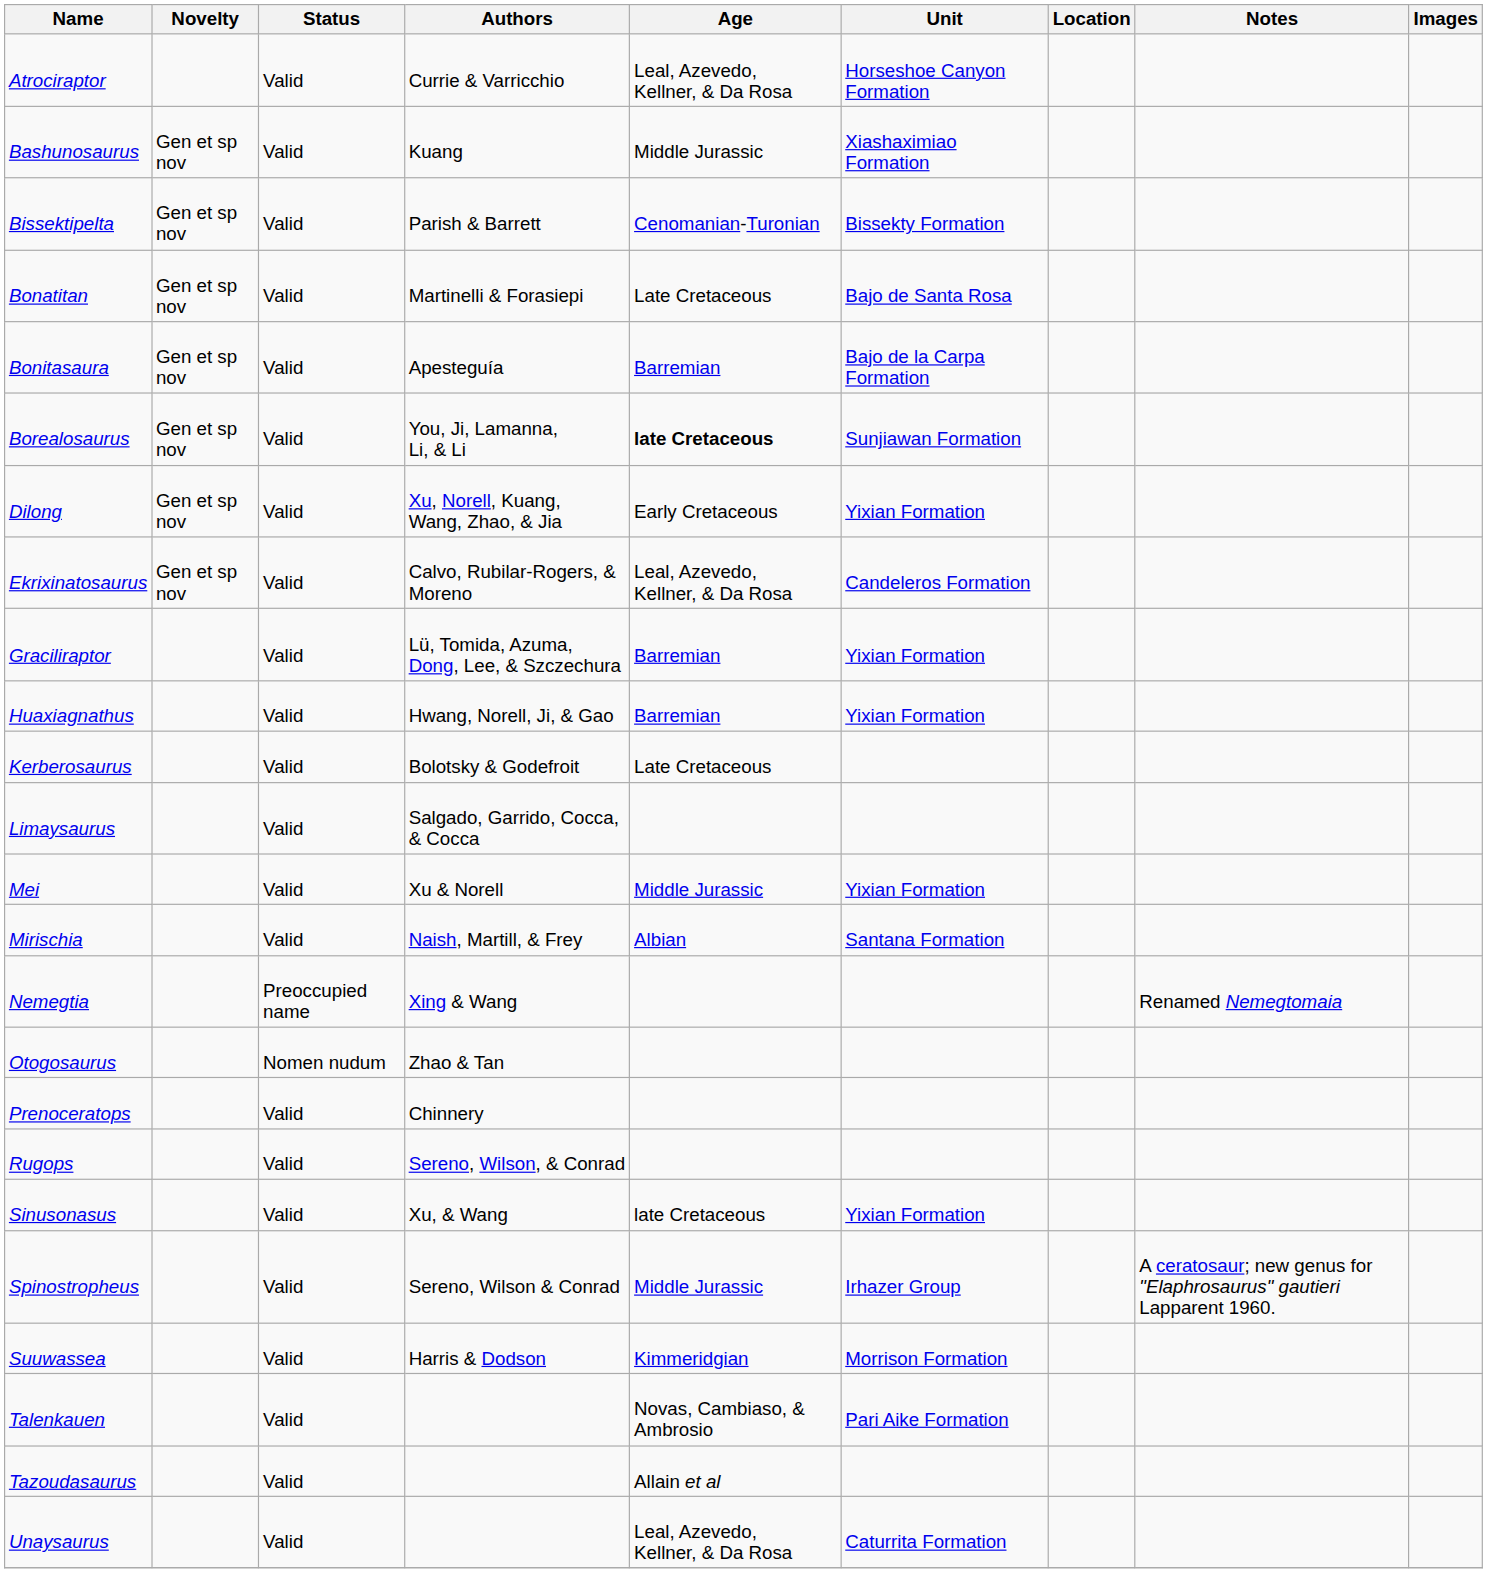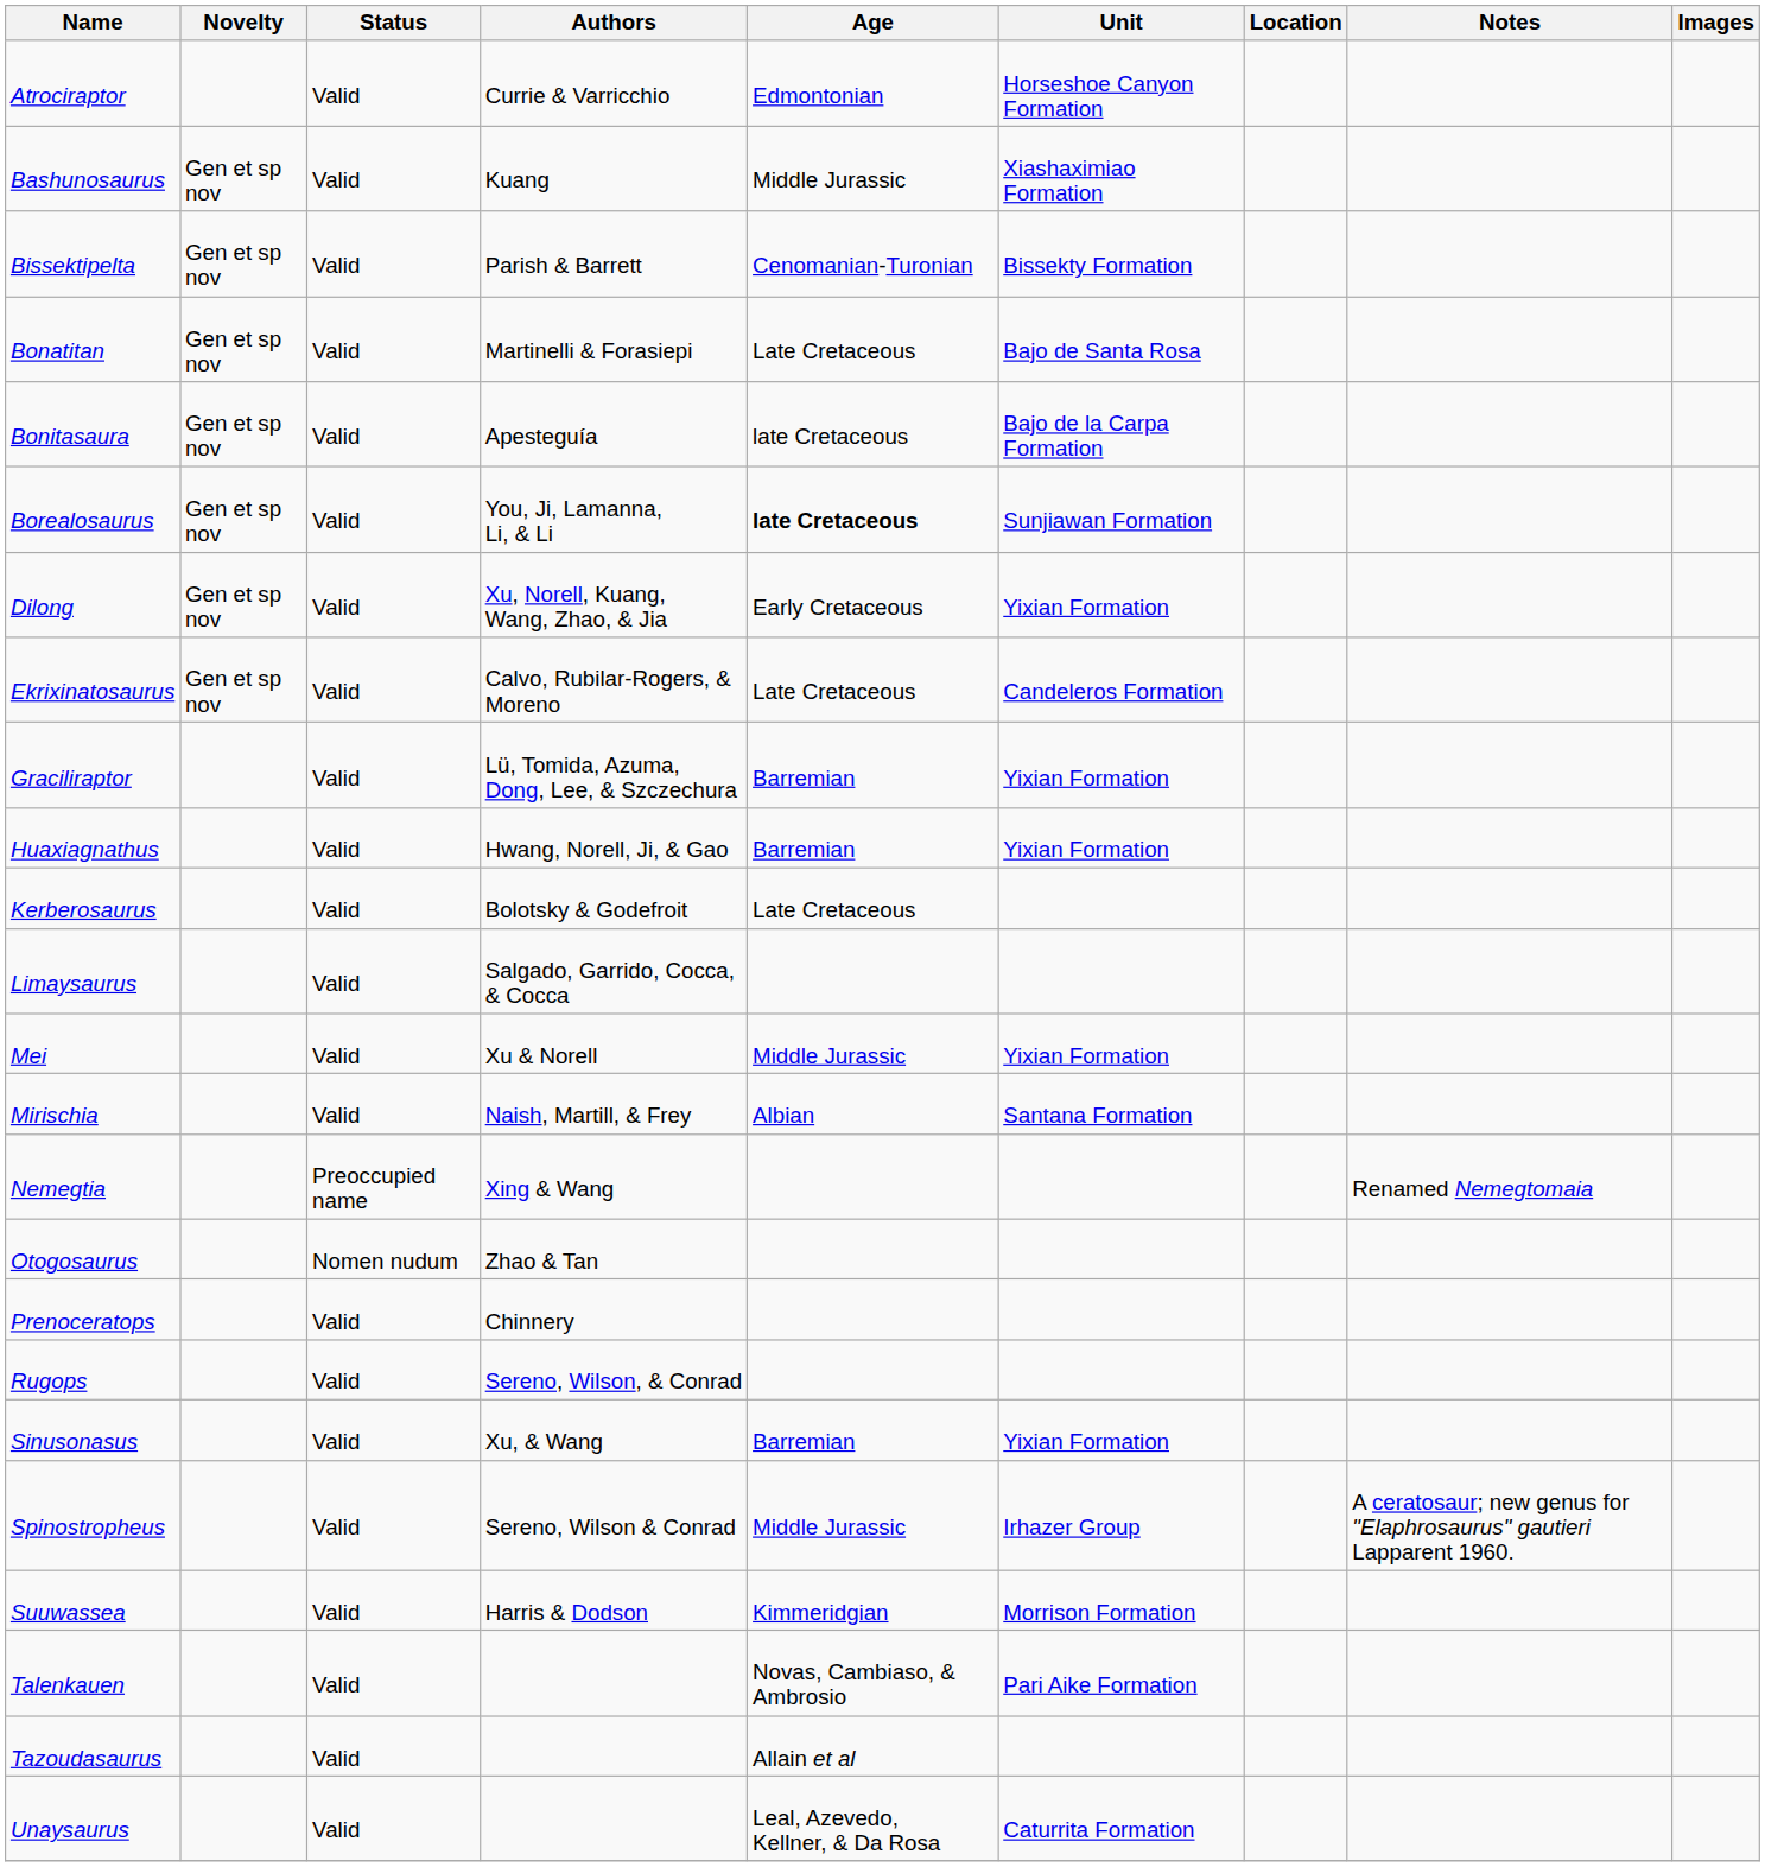 <table class="wikitable sortable" align="center" width="100%">
 <tr>
 <th>Name</th>
 <th>Novelty</th>
 <th>Status</th>
 <th>Authors</th>
 <th>Age</th>
 <th>Unit</th>
 <th>Location</th>
 <th>Notes</th>
 <th>Images</th>
 </tr>
 <tr>
 <td><br><em><a href='#'>Atrociraptor</a></em></td>
 <td></td>
 <td><br>Valid</td>
 <td><br>Currie & Varricchio</td>
-<td><br>Leal, Azevedo, <br>Kellner, & Da Rosa</td>
+<td><br><a href='#'>Edmontonian</a></td>
 <td><br><a href='#'>Horseshoe Canyon Formation</a></td>
 <td><br></td>
 <td></td>
 <td><br></td>
 </tr>
 <tr>
 <td><br><em><a href='#'>Bashunosaurus</a></em></td>
 <td><br>Gen et sp nov</td>
 <td><br>Valid</td>
 <td><br>Kuang</td>
 <td><br>Middle Jurassic</td>
 <td><br><a href='#'>Xiashaximiao Formation</a></td>
 <td><br></td>
 <td></td>
 <td></td>
 </tr>
 <tr>
 <td><br><em><a href='#'>Bissektipelta</a></em></td>
 <td><br>Gen et sp nov</td>
 <td><br>Valid</td>
 <td><br>Parish & Barrett</td>
 <td><br><a href='#'>Cenomanian</a>-<a href='#'>Turonian</a></td>
 <td><br><a href='#'>Bissekty Formation</a></td>
 <td><br></td>
 <td></td>
 <td></td>
 </tr>
 <tr>
 <td><br><em><a href='#'>Bonatitan</a></em></td>
 <td><br>Gen et sp nov</td>
 <td><br>Valid</td>
 <td><br>Martinelli & Forasiepi</td>
 <td><br>Late Cretaceous</td>
 <td><br><a href='#'>Bajo de Santa Rosa</a></td>
 <td><br></td>
 <td></td>
 <td></td>
 </tr>
 <tr>
 <td><br><em><a href='#'>Bonitasaura</a></em></td>
 <td><br>Gen et sp nov</td>
 <td><br>Valid</td>
 <td><br>Apesteguía</td>
-<td><br><a href='#'>Barremian</a></td>
+<td><br>late Cretaceous</td>
 <td><br><a href='#'>Bajo de la Carpa Formation</a></td>
 <td><br></td>
 <td></td>
 <td><br></td>
 </tr>
 <tr>
 <td><br><em><a href='#'>Borealosaurus</a></em></td>
 <td><br>Gen et sp nov</td>
 <td><br>Valid</td>
 <td><br>You, Ji, Lamanna, <br>Li, & Li</td>
 <td><strong><br>late Cretaceous</strong></td>
 <td><br><a href='#'>Sunjiawan Formation</a></td>
 <td><br></td>
 <td></td>
 <td></td>
 </tr>
 <tr>
 <td><br><em><a href='#'>Dilong</a></em></td>
 <td><br>Gen et sp nov</td>
 <td><br>Valid</td>
 <td><br><a href='#'>Xu</a>, <a href='#'>Norell</a>, Kuang,<br> Wang, Zhao, & Jia</td>
 <td><br>Early Cretaceous</td>
 <td><br><a href='#'>Yixian Formation</a></td>
 <td><br></td>
 <td></td>
 <td><br></td>
 </tr>
 <tr>
 <td><br><em><a href='#'>Ekrixinatosaurus</a></em></td>
 <td><br>Gen et sp nov</td>
 <td><br>Valid</td>
 <td><br>Calvo, Rubilar-Rogers, & Moreno</td>
-<td><br>Leal, Azevedo, <br>Kellner, & Da Rosa</td>
+<td><br>Late Cretaceous</td>
 <td><br><a href='#'>Candeleros Formation</a></td>
 <td><br></td>
 <td></td>
 <td><br></td>
 </tr>
 <tr>
 <td><br><em><a href='#'>Graciliraptor</a></em></td>
 <td></td>
 <td><br>Valid</td>
 <td><br>Lü, Tomida, Azuma, <br><a href='#'>Dong</a>, Lee, & Szczechura</td>
 <td><br><a href='#'>Barremian</a></td>
 <td><br><a href='#'>Yixian Formation</a></td>
 <td><br></td>
 <td></td>
 <td></td>
 </tr>
 <tr>
 <td><br><em><a href='#'>Huaxiagnathus</a></em></td>
 <td></td>
 <td><br>Valid</td>
 <td><br>Hwang, Norell, Ji, & Gao</td>
 <td><br><a href='#'>Barremian</a></td>
 <td><br><a href='#'>Yixian Formation</a></td>
 <td><br></td>
 <td></td>
 <td><br></td>
 </tr>
 <tr>
 <td><br><em><a href='#'>Kerberosaurus</a></em></td>
 <td></td>
 <td><br>Valid</td>
 <td><br>Bolotsky & Godefroit</td>
 <td><br>Late Cretaceous</td>
 <td></td>
 <td><br></td>
 <td></td>
 <td></td>
 </tr>
 <tr>
 <td><br><em><a href='#'>Limaysaurus</a></em></td>
 <td></td>
 <td><br>Valid</td>
 <td><br>Salgado, Garrido, Cocca, & Cocca</td>
 <td></td>
 <td></td>
 <td><br></td>
 <td></td>
 <td><br></td>
 </tr>
 <tr>
 <td><br><em><a href='#'>Mei</a></em></td>
 <td></td>
 <td><br>Valid</td>
 <td><br>Xu & Norell</td>
 <td><br><a href='#'>Middle Jurassic</a></td>
 <td><br><a href='#'>Yixian Formation</a></td>
 <td><br></td>
 <td></td>
 <td><br></td>
 </tr>
 <tr>
 <td><br><em><a href='#'>Mirischia</a></em></td>
 <td></td>
 <td><br>Valid</td>
 <td><br><a href='#'>Naish</a>, Martill, & Frey</td>
 <td><br><a href='#'>Albian</a></td>
 <td><br><a href='#'>Santana Formation</a></td>
 <td><br></td>
 <td></td>
 <td><br></td>
 </tr>
 <tr>
 <td><br><em><a href='#'>Nemegtia</a></em></td>
 <td></td>
 <td><br>Preoccupied name</td>
 <td><br><a href='#'>Xing</a> & Wang</td>
 <td></td>
 <td></td>
 <td></td>
 <td><br>Renamed <em><a href='#'>Nemegtomaia</a></em></td>
 <td></td>
 </tr>
 <tr>
 <td><br><em><a href='#'>Otogosaurus</a></em></td>
 <td></td>
 <td><br>Nomen nudum</td>
 <td><br>Zhao & Tan</td>
 <td></td>
 <td></td>
 <td></td>
 <td></td>
 <td></td>
 </tr>
 <tr>
 <td><br><em><a href='#'>Prenoceratops</a></em></td>
 <td></td>
 <td><br>Valid</td>
 <td><br>Chinnery</td>
 <td></td>
 <td></td>
 <td><br><br></td>
 <td></td>
 <td><br></td>
 </tr>
 <tr>
 <td><br><em><a href='#'>Rugops</a></em></td>
 <td></td>
 <td><br>Valid</td>
 <td><br><a href='#'>Sereno</a>, <a href='#'>Wilson</a>, & Conrad</td>
 <td></td>
 <td></td>
 <td><br></td>
 <td></td>
 <td><br></td>
 </tr>
 <tr>
 <td><br><em><a href='#'>Sinusonasus</a></em></td>
 <td></td>
 <td><br>Valid</td>
 <td><br>Xu, & Wang</td>
-<td><br>late Cretaceous</td>
+<td><br><a href='#'>Barremian</a></td>
 <td><br><a href='#'>Yixian Formation</a></td>
 <td><br></td>
 <td></td>
 <td></td>
 </tr>
 <tr>
 <td><br><em><a href='#'>Spinostropheus</a></em></td>
 <td></td>
 <td><br>Valid</td>
 <td><br>Sereno, Wilson & Conrad</td>
 <td><br><a href='#'>Middle Jurassic</a></td>
 <td><br><a href='#'>Irhazer Group</a></td>
 <td><br></td>
 <td><br>A <a href='#'>ceratosaur</a>; new genus for <br><em>"Elaphrosaurus" gautieri</em> Lapparent 1960.</td>
 <td></td>
 </tr>
 <tr>
 <td><br><em><a href='#'>Suuwassea</a></em></td>
 <td></td>
 <td><br>Valid</td>
 <td><br>Harris & <a href='#'>Dodson</a></td>
 <td><br><a href='#'>Kimmeridgian</a></td>
 <td><br><a href='#'>Morrison Formation</a></td>
 <td><br></td>
 <td></td>
 <td><br></td>
 </tr>
 <tr>
 <td><br><em><a href='#'>Talenkauen</a></em></td>
 <td></td>
 <td><br>Valid</td>
 <td></td>
 <td><br>Novas, Cambiaso, & Ambrosio</td>
 <td><br><a href='#'>Pari Aike Formation</a></td>
 <td><br></td>
 <td></td>
 <td><br></td>
 </tr>
 <tr>
 <td><br><em><a href='#'>Tazoudasaurus</a></em></td>
 <td></td>
 <td><br>Valid</td>
 <td></td>
 <td><br>Allain <em>et al</em></td>
 <td></td>
 <td><br></td>
 <td></td>
 <td></td>
 </tr>
 <tr>
 <td><br><em><a href='#'>Unaysaurus</a></em></td>
 <td></td>
 <td><br>Valid</td>
 <td></td>
 <td><br>Leal, Azevedo, <br>Kellner, & Da Rosa</td>
 <td><br><a href='#'>Caturrita Formation</a></td>
 <td><br></td>
 <td></td>
 <td><br></td>
 </tr>
 <tr>
 </tr>
 </table>
